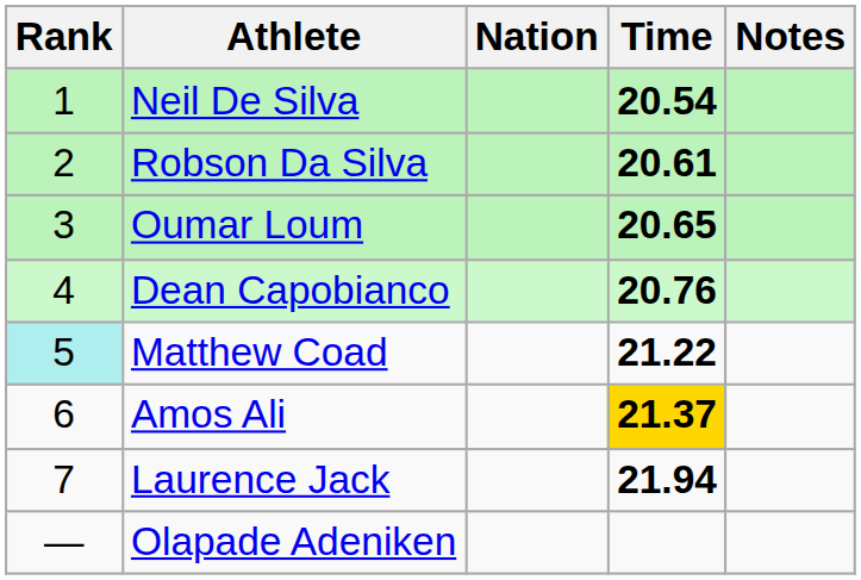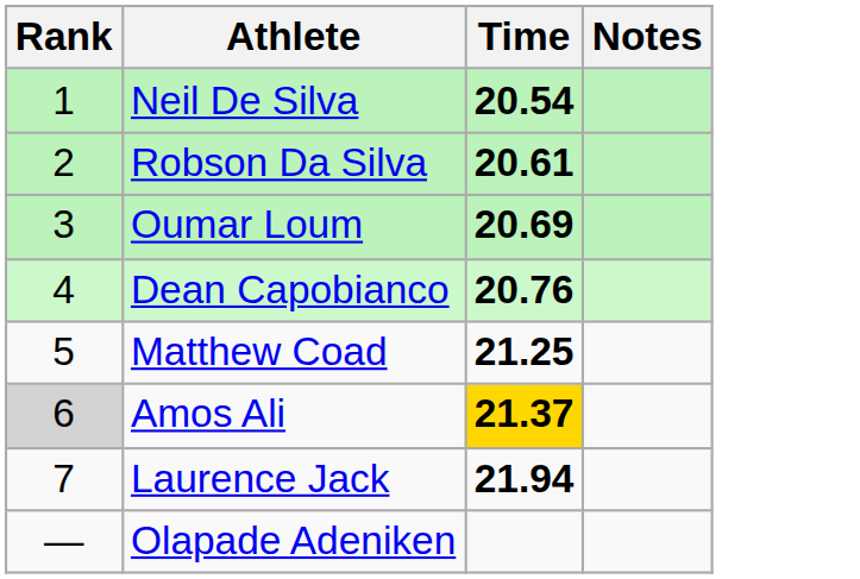 <table class="wikitable sortable" style="text-align:center">
 <tr>
 <th>Rank</th>
 <th>Athlete</th>
-<th>Nation</th>
 <th>Time</th>
 <th>Notes</th>
 </tr>
 <tr style="background:#bbf3bb;">
 <td>1</td>
 <td align=left><a href='#'>Neil De Silva</a></td>
-<td align=left></td>
 <td><strong>20.54</strong></td>
 <td></td>
 </tr>
 <tr style="background:#bbf3bb;">
 <td>2</td>
 <td align=left><a href='#'>Robson Da Silva</a></td>
-<td align=left></td>
 <td><strong>20.61</strong></td>
 <td></td>
 </tr>
 <tr style="background:#bbf3bb;">
 <td>3</td>
 <td align=left><a href='#'>Oumar Loum</a></td>
-<td align=left></td>
-<td><strong>20.65</strong></td>
+<td><strong>20.69</strong></td>
 <td></td>
 </tr>
 <tr style="background:#ccf9cc;">
 <td>4</td>
 <td align=left><a href='#'>Dean Capobianco</a></td>
-<td align=left></td>
 <td><strong>20.76</strong></td>
 <td></td>
 </tr>
 <tr>
-<td style="background: paleturquoise;">5</td>
+<td>5</td>
 <td align=left><a href='#'>Matthew Coad</a></td>
-<td align=left></td>
-<td><strong>21.22</strong></td>
+<td><strong>21.25</strong></td>
 <td></td>
 </tr>
 <tr>
-<td>6</td>
+<td style="background: lightgrey;">6</td>
 <td align=left><a href='#'>Amos Ali</a></td>
-<td align=left></td>
 <td style="background: gold;"><strong>21.37</strong></td>
 <td></td>
 </tr>
 <tr>
 <td>7</td>
 <td align=left><a href='#'>Laurence Jack</a></td>
-<td align=left></td>
 <td><strong>21.94</strong></td>
 <td></td>
 </tr>
 <tr>
 <td data-sort-value=8>—</td>
 <td align=left><a href='#'>Olapade Adeniken</a></td>
-<td align=left></td>
 <td data-sort-value=99.99></td>
 <td></td>
 </tr>
 </table>
